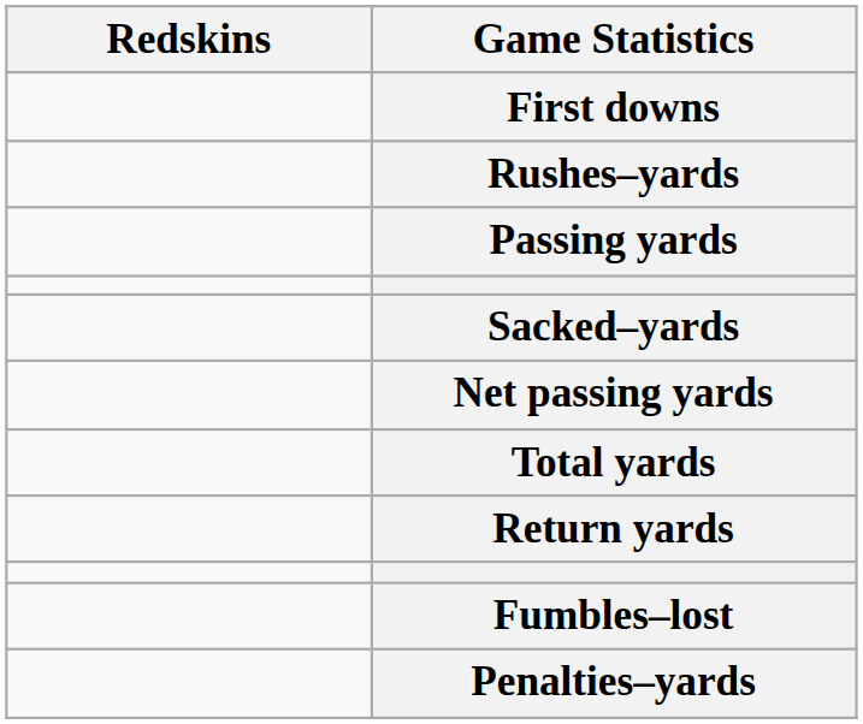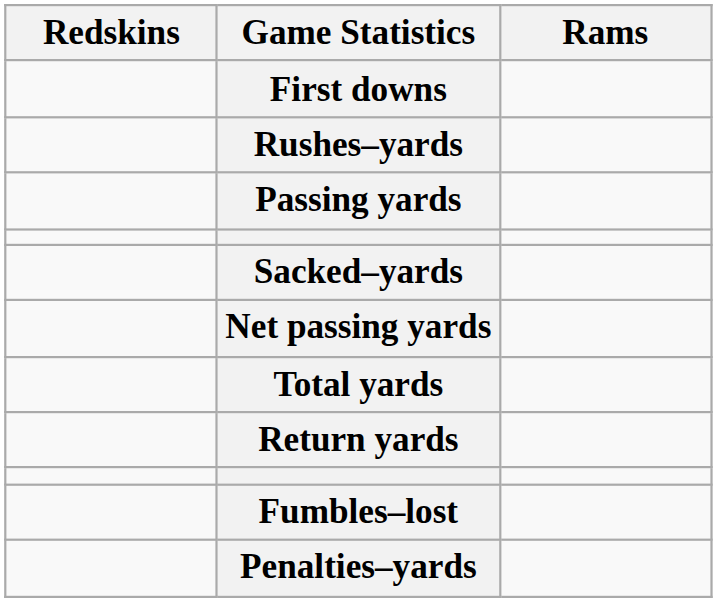 <table class="wikitable" style="margin: 1em auto 1em auto">
 <tr>
 <th style="width:30%;">Redskins</th>
 <th style="width:40%;">Game Statistics</th>
+<th style="width:30%;">Rams</th>
 </tr>
 <tr>
 <td style="text-align:right;"></td>
 <th>First downs</th>
+<td></td>
 </tr>
 <tr>
 <td style="text-align:right;"></td>
 <th>Rushes–yards</th>
+<td></td>
 </tr>
 <tr>
 <td style="text-align:right;"></td>
 <th>Passing yards</th>
+<td></td>
 </tr>
 <tr>
 <td style="text-align:right;"></td>
 <th></th>
+<td></td>
 </tr>
 <tr>
 <td style="text-align:right;"></td>
 <th>Sacked–yards</th>
+<td></td>
 </tr>
 <tr>
 <td style="text-align:right;"></td>
 <th>Net passing yards</th>
+<td></td>
 </tr>
 <tr>
 <td style="text-align:right;"></td>
 <th>Total yards</th>
+<td></td>
 </tr>
 <tr>
 <td style="text-align:right;"></td>
 <th>Return yards</th>
+<td></td>
 </tr>
 <tr>
 <td style="text-align:right;"></td>
 <th></th>
+<td></td>
 </tr>
 <tr>
 <td style="text-align:right;"></td>
 <th>Fumbles–lost</th>
+<td></td>
 </tr>
 <tr>
 <td style="text-align:right;"></td>
 <th>Penalties–yards</th>
+<td></td>
 </tr>
 </table>
